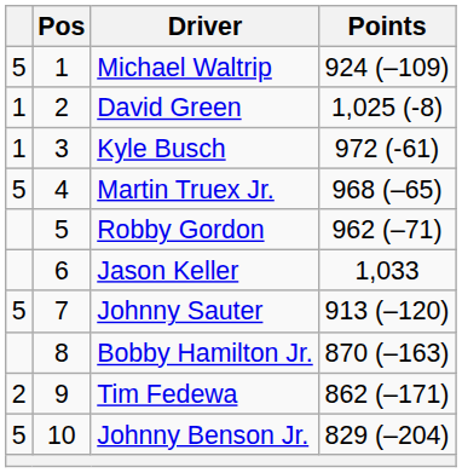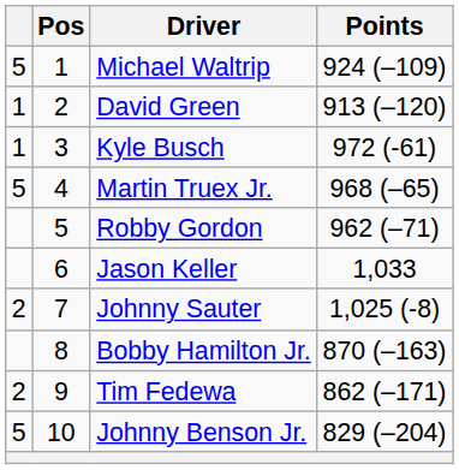 <table class="wikitable" style="font-size: 95%;">
 <tr>
 <th></th>
 <th>Pos</th>
 <th>Driver</th>
 <th>Points</th>
 </tr>
 <tr>
 <td align="left"> 5</td>
 <td style="text-align:center;">1</td>
 <td><a href='#'>Michael Waltrip</a></td>
 <td style="text-align:center;">924 (–109)</td>
 </tr>
 <tr>
 <td align="left"> 1</td>
 <td style="text-align:center;">2</td>
 <td><a href='#'>David Green</a></td>
-<td style="text-align:center;">1,025 (-8)</td>
+<td style="text-align:center;">913 (–120)</td>
 </tr>
 <tr>
 <td align="left"> 1</td>
 <td style="text-align:center;">3</td>
 <td><a href='#'>Kyle Busch</a></td>
 <td style="text-align:center;">972 (-61)</td>
 </tr>
 <tr>
 <td align="left"> 5</td>
 <td style="text-align:center;">4</td>
 <td><a href='#'>Martin Truex Jr.</a></td>
 <td style="text-align:center;">968 (–65)</td>
 </tr>
 <tr>
 <td align="left"></td>
 <td style="text-align:center;">5</td>
 <td><a href='#'>Robby Gordon</a></td>
 <td style="text-align:center;">962 (–71)</td>
 </tr>
 <tr>
 <td align="left"></td>
 <td style="text-align:center;">6</td>
 <td><a href='#'>Jason Keller</a></td>
 <td style="text-align:center;">1,033</td>
 </tr>
 <tr>
-<td align="left"> 5</td>
+<td align="left"> 2</td>
 <td style="text-align:center;">7</td>
 <td><a href='#'>Johnny Sauter</a></td>
-<td style="text-align:center;">913 (–120)</td>
+<td style="text-align:center;">1,025 (-8)</td>
 </tr>
 <tr>
 <td align="left"></td>
 <td style="text-align:center;">8</td>
 <td><a href='#'>Bobby Hamilton Jr.</a></td>
 <td style="text-align:center;">870 (–163)</td>
 </tr>
 <tr>
 <td align="left"> 2</td>
 <td style="text-align:center;">9</td>
 <td><a href='#'>Tim Fedewa</a></td>
 <td style="text-align:center;">862 (–171)</td>
 </tr>
 <tr>
 <td align="left"> 5</td>
 <td style="text-align:center;">10</td>
 <td><a href='#'>Johnny Benson Jr.</a></td>
 <td style="text-align:center;">829 (–204)</td>
 </tr>
 <tr class="sortbottom">
 <th colspan="9"></th>
 </tr>
 </table>
